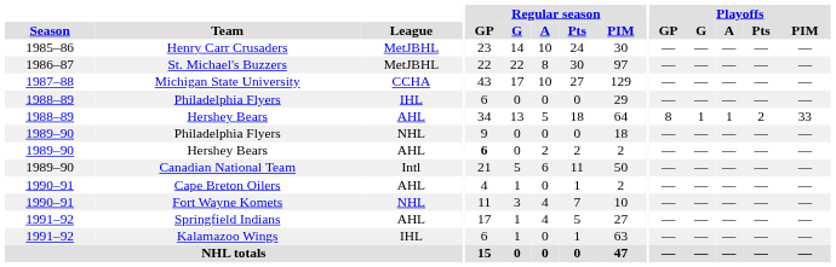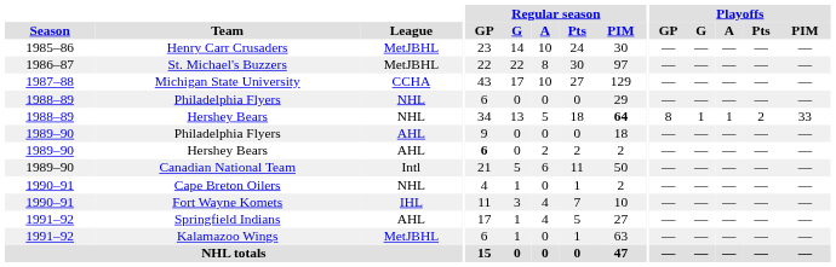 <table border="0" cellpadding="1" cellspacing="0" style="text-align:center; width:60em">
 <tr bgcolor="#e0e0e0">
 <th colspan="3" bgcolor="#ffffff"></th>
 <th rowspan="100" bgcolor="#ffffff"></th>
 <th colspan="5"><a href='#'>Regular season</a></th>
 <th rowspan="100" bgcolor="#ffffff"></th>
 <th colspan="5"><a href='#'>Playoffs</a></th>
 </tr>
 <tr bgcolor="#e0e0e0">
 <th><a href='#'>Season</a></th>
 <th>Team</th>
 <th>League</th>
 <th>GP</th>
 <th><a href='#'>G</a></th>
 <th><a href='#'>A</a></th>
 <th><a href='#'>Pts</a></th>
 <th><a href='#'>PIM</a></th>
 <th>GP</th>
 <th>G</th>
 <th>A</th>
 <th>Pts</th>
 <th>PIM</th>
 </tr>
 <tr>
 <td>1985–86</td>
 <td><a href='#'>Henry Carr Crusaders</a></td>
 <td><a href='#'>MetJBHL</a></td>
 <td>23</td>
 <td>14</td>
 <td>10</td>
 <td>24</td>
 <td>30</td>
 <td>—</td>
 <td>—</td>
 <td>—</td>
 <td>—</td>
 <td>—</td>
 </tr>
 <tr bgcolor="#f0f0f0">
 <td>1986–87</td>
 <td><a href='#'>St. Michael's Buzzers</a></td>
 <td>MetJBHL</td>
 <td>22</td>
 <td>22</td>
 <td>8</td>
 <td>30</td>
 <td>97</td>
 <td>—</td>
 <td>—</td>
 <td>—</td>
 <td>—</td>
 <td>—</td>
 </tr>
 <tr>
 <td><a href='#'>1987–88</a></td>
 <td><a href='#'>Michigan State University</a></td>
 <td><a href='#'>CCHA</a></td>
 <td>43</td>
 <td>17</td>
 <td>10</td>
 <td>27</td>
 <td>129</td>
 <td>—</td>
 <td>—</td>
 <td>—</td>
 <td>—</td>
 <td>—</td>
 </tr>
 <tr bgcolor="#f0f0f0">
 <td><a href='#'>1988–89</a></td>
 <td><a href='#'>Philadelphia Flyers</a></td>
-<td><a href='#'>IHL</a></td>
+<td><a href='#'>NHL</a></td>
 <td>6</td>
 <td>0</td>
 <td>0</td>
 <td>0</td>
 <td>29</td>
 <td>—</td>
 <td>—</td>
 <td>—</td>
 <td>—</td>
 <td>—</td>
 </tr>
 <tr>
 <td><a href='#'>1988–89</a></td>
 <td><a href='#'>Hershey Bears</a></td>
-<td><a href='#'>AHL</a></td>
+<td>NHL</td>
 <td>34</td>
 <td>13</td>
 <td>5</td>
 <td>18</td>
-<td>64</td>
+<td><strong>64</strong></td>
 <td>8</td>
 <td>1</td>
 <td>1</td>
 <td>2</td>
 <td>33</td>
 </tr>
 <tr bgcolor="#f0f0f0">
 <td><a href='#'>1989–90</a></td>
 <td>Philadelphia Flyers</td>
-<td>NHL</td>
+<td><a href='#'>AHL</a></td>
 <td>9</td>
 <td>0</td>
 <td>0</td>
 <td>0</td>
 <td>18</td>
 <td>—</td>
 <td>—</td>
 <td>—</td>
 <td>—</td>
 <td>—</td>
 </tr>
 <tr>
 <td><a href='#'>1989–90</a></td>
 <td>Hershey Bears</td>
 <td>AHL</td>
 <td><strong>6</strong></td>
 <td>0</td>
 <td>2</td>
 <td>2</td>
 <td>2</td>
 <td>—</td>
 <td>—</td>
 <td>—</td>
 <td>—</td>
 <td>—</td>
 </tr>
 <tr bgcolor="#f0f0f0">
 <td>1989–90</td>
 <td><a href='#'>Canadian National Team</a></td>
 <td>Intl</td>
 <td>21</td>
 <td>5</td>
 <td>6</td>
 <td>11</td>
 <td>50</td>
 <td>—</td>
 <td>—</td>
 <td>—</td>
 <td>—</td>
 <td>—</td>
 </tr>
 <tr>
 <td><a href='#'>1990–91</a></td>
 <td><a href='#'>Cape Breton Oilers</a></td>
-<td>AHL</td>
+<td>NHL</td>
 <td>4</td>
 <td>1</td>
 <td>0</td>
 <td>1</td>
 <td>2</td>
 <td>—</td>
 <td>—</td>
 <td>—</td>
 <td>—</td>
 <td>—</td>
 </tr>
 <tr bgcolor="#f0f0f0">
 <td><a href='#'>1990–91</a></td>
 <td><a href='#'>Fort Wayne Komets</a></td>
-<td><a href='#'>NHL</a></td>
+<td><a href='#'>IHL</a></td>
 <td>11</td>
 <td>3</td>
 <td>4</td>
 <td>7</td>
 <td>10</td>
 <td>—</td>
 <td>—</td>
 <td>—</td>
 <td>—</td>
 <td>—</td>
 </tr>
 <tr>
 <td><a href='#'>1991–92</a></td>
 <td><a href='#'>Springfield Indians</a></td>
 <td>AHL</td>
 <td>17</td>
 <td>1</td>
 <td>4</td>
 <td>5</td>
 <td>27</td>
 <td>—</td>
 <td>—</td>
 <td>—</td>
 <td>—</td>
 <td>—</td>
 </tr>
 <tr bgcolor="#f0f0f0">
 <td><a href='#'>1991–92</a></td>
 <td><a href='#'>Kalamazoo Wings</a></td>
-<td>IHL</td>
+<td><a href='#'>MetJBHL</a></td>
 <td>6</td>
 <td>1</td>
 <td>0</td>
 <td>1</td>
 <td>63</td>
 <td>—</td>
 <td>—</td>
 <td>—</td>
 <td>—</td>
 <td>—</td>
 </tr>
 <tr bgcolor="#e0e0e0">
 <th colspan="3">NHL totals</th>
 <th>15</th>
 <th>0</th>
 <th>0</th>
 <th>0</th>
 <th>47</th>
 <th>—</th>
 <th>—</th>
 <th>—</th>
 <th>—</th>
 <th>—</th>
 </tr>
 </table>
